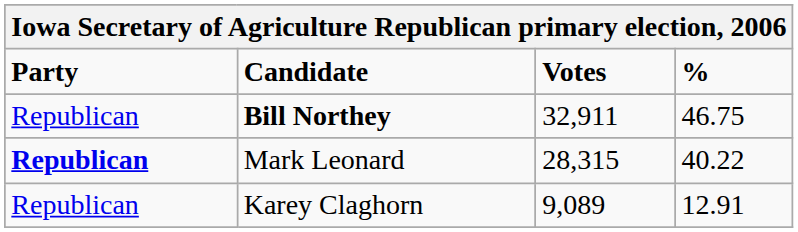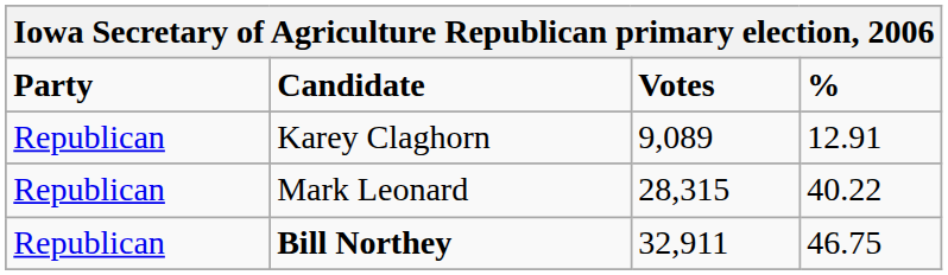 <table class="wikitable">
 <tr>
 <th colspan="4">Iowa Secretary of Agriculture Republican primary election, 2006</th>
 </tr>
 <tr>
 <td><strong>Party</strong></td>
 <td><strong>Candidate</strong></td>
 <td><strong>Votes</strong></td>
 <td><strong>%</strong></td>
 </tr>
 <tr>
 <td><a href='#'>Republican</a></td>
-<td><strong>Bill Northey</strong></td>
-<td>32,911</td>
-<td>46.75</td>
+<td>Karey Claghorn</td>
+<td>9,089</td>
+<td>12.91</td>
 </tr>
 <tr>
-<td><strong><a href='#'>Republican</a></strong></td>
+<td><a href='#'>Republican</a></td>
 <td>Mark Leonard</td>
 <td>28,315</td>
 <td>40.22</td>
 </tr>
 <tr>
 <td><a href='#'>Republican</a></td>
-<td>Karey Claghorn</td>
-<td>9,089</td>
-<td>12.91</td>
+<td><strong>Bill Northey</strong></td>
+<td>32,911</td>
+<td>46.75</td>
 </tr>
 </table>
